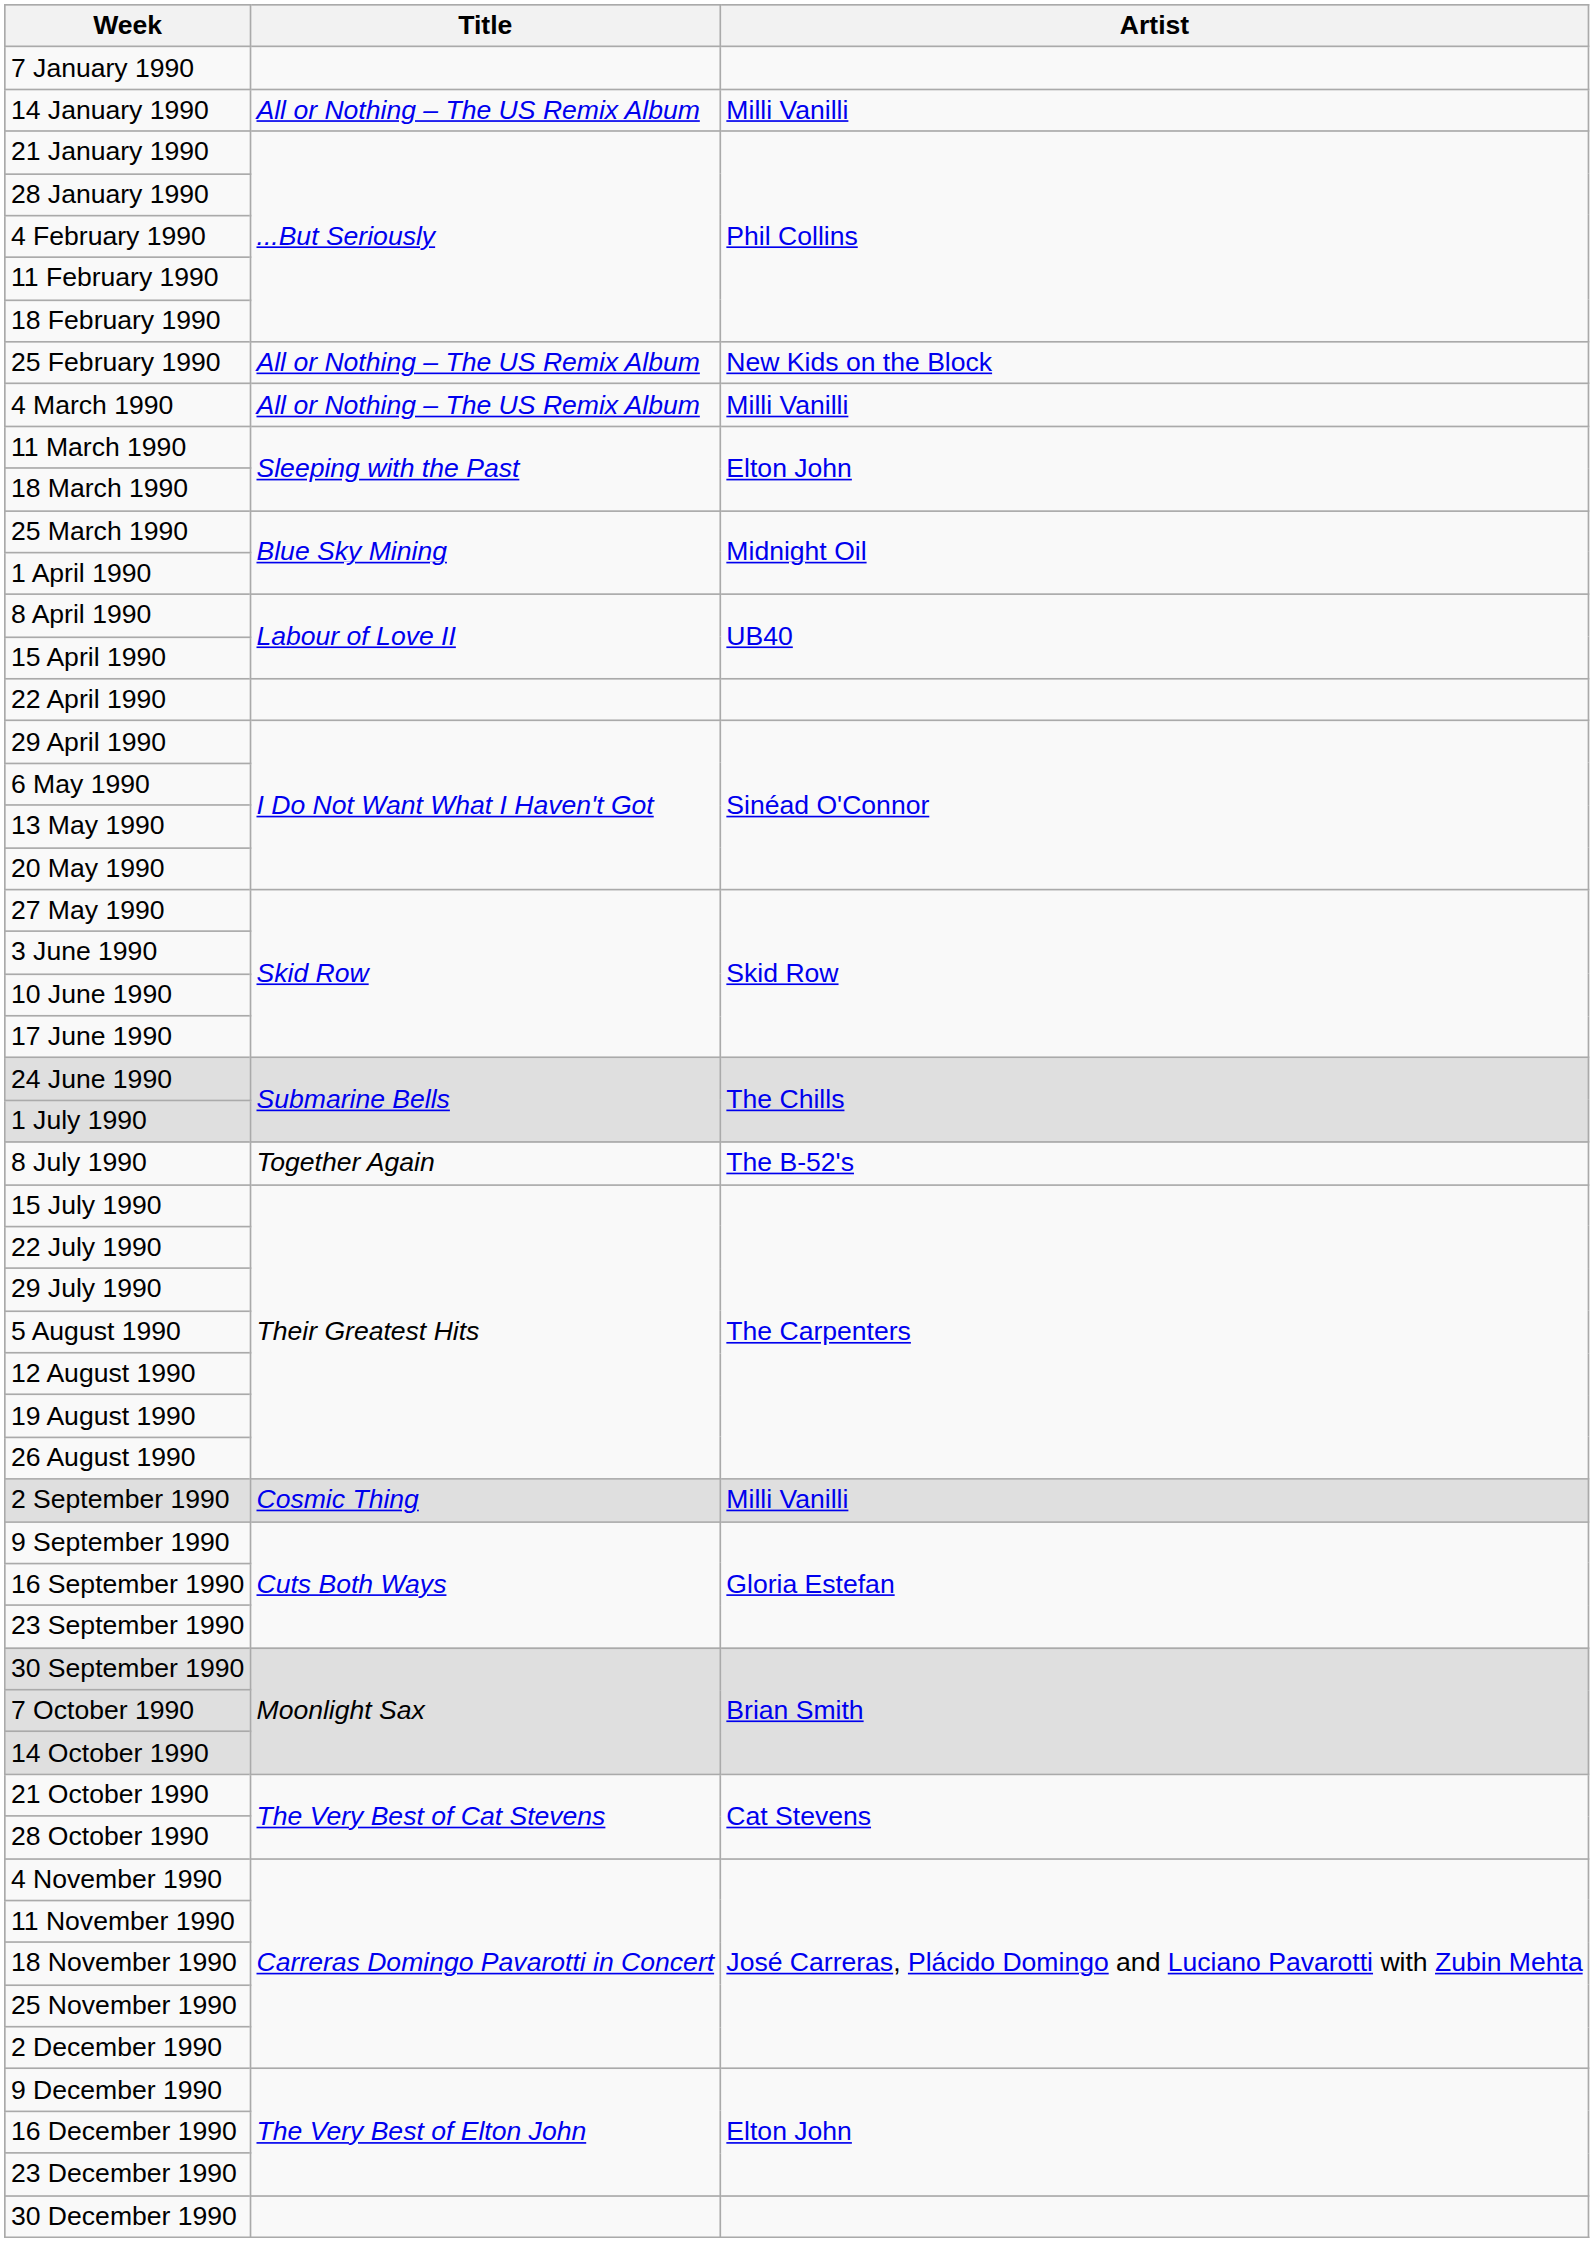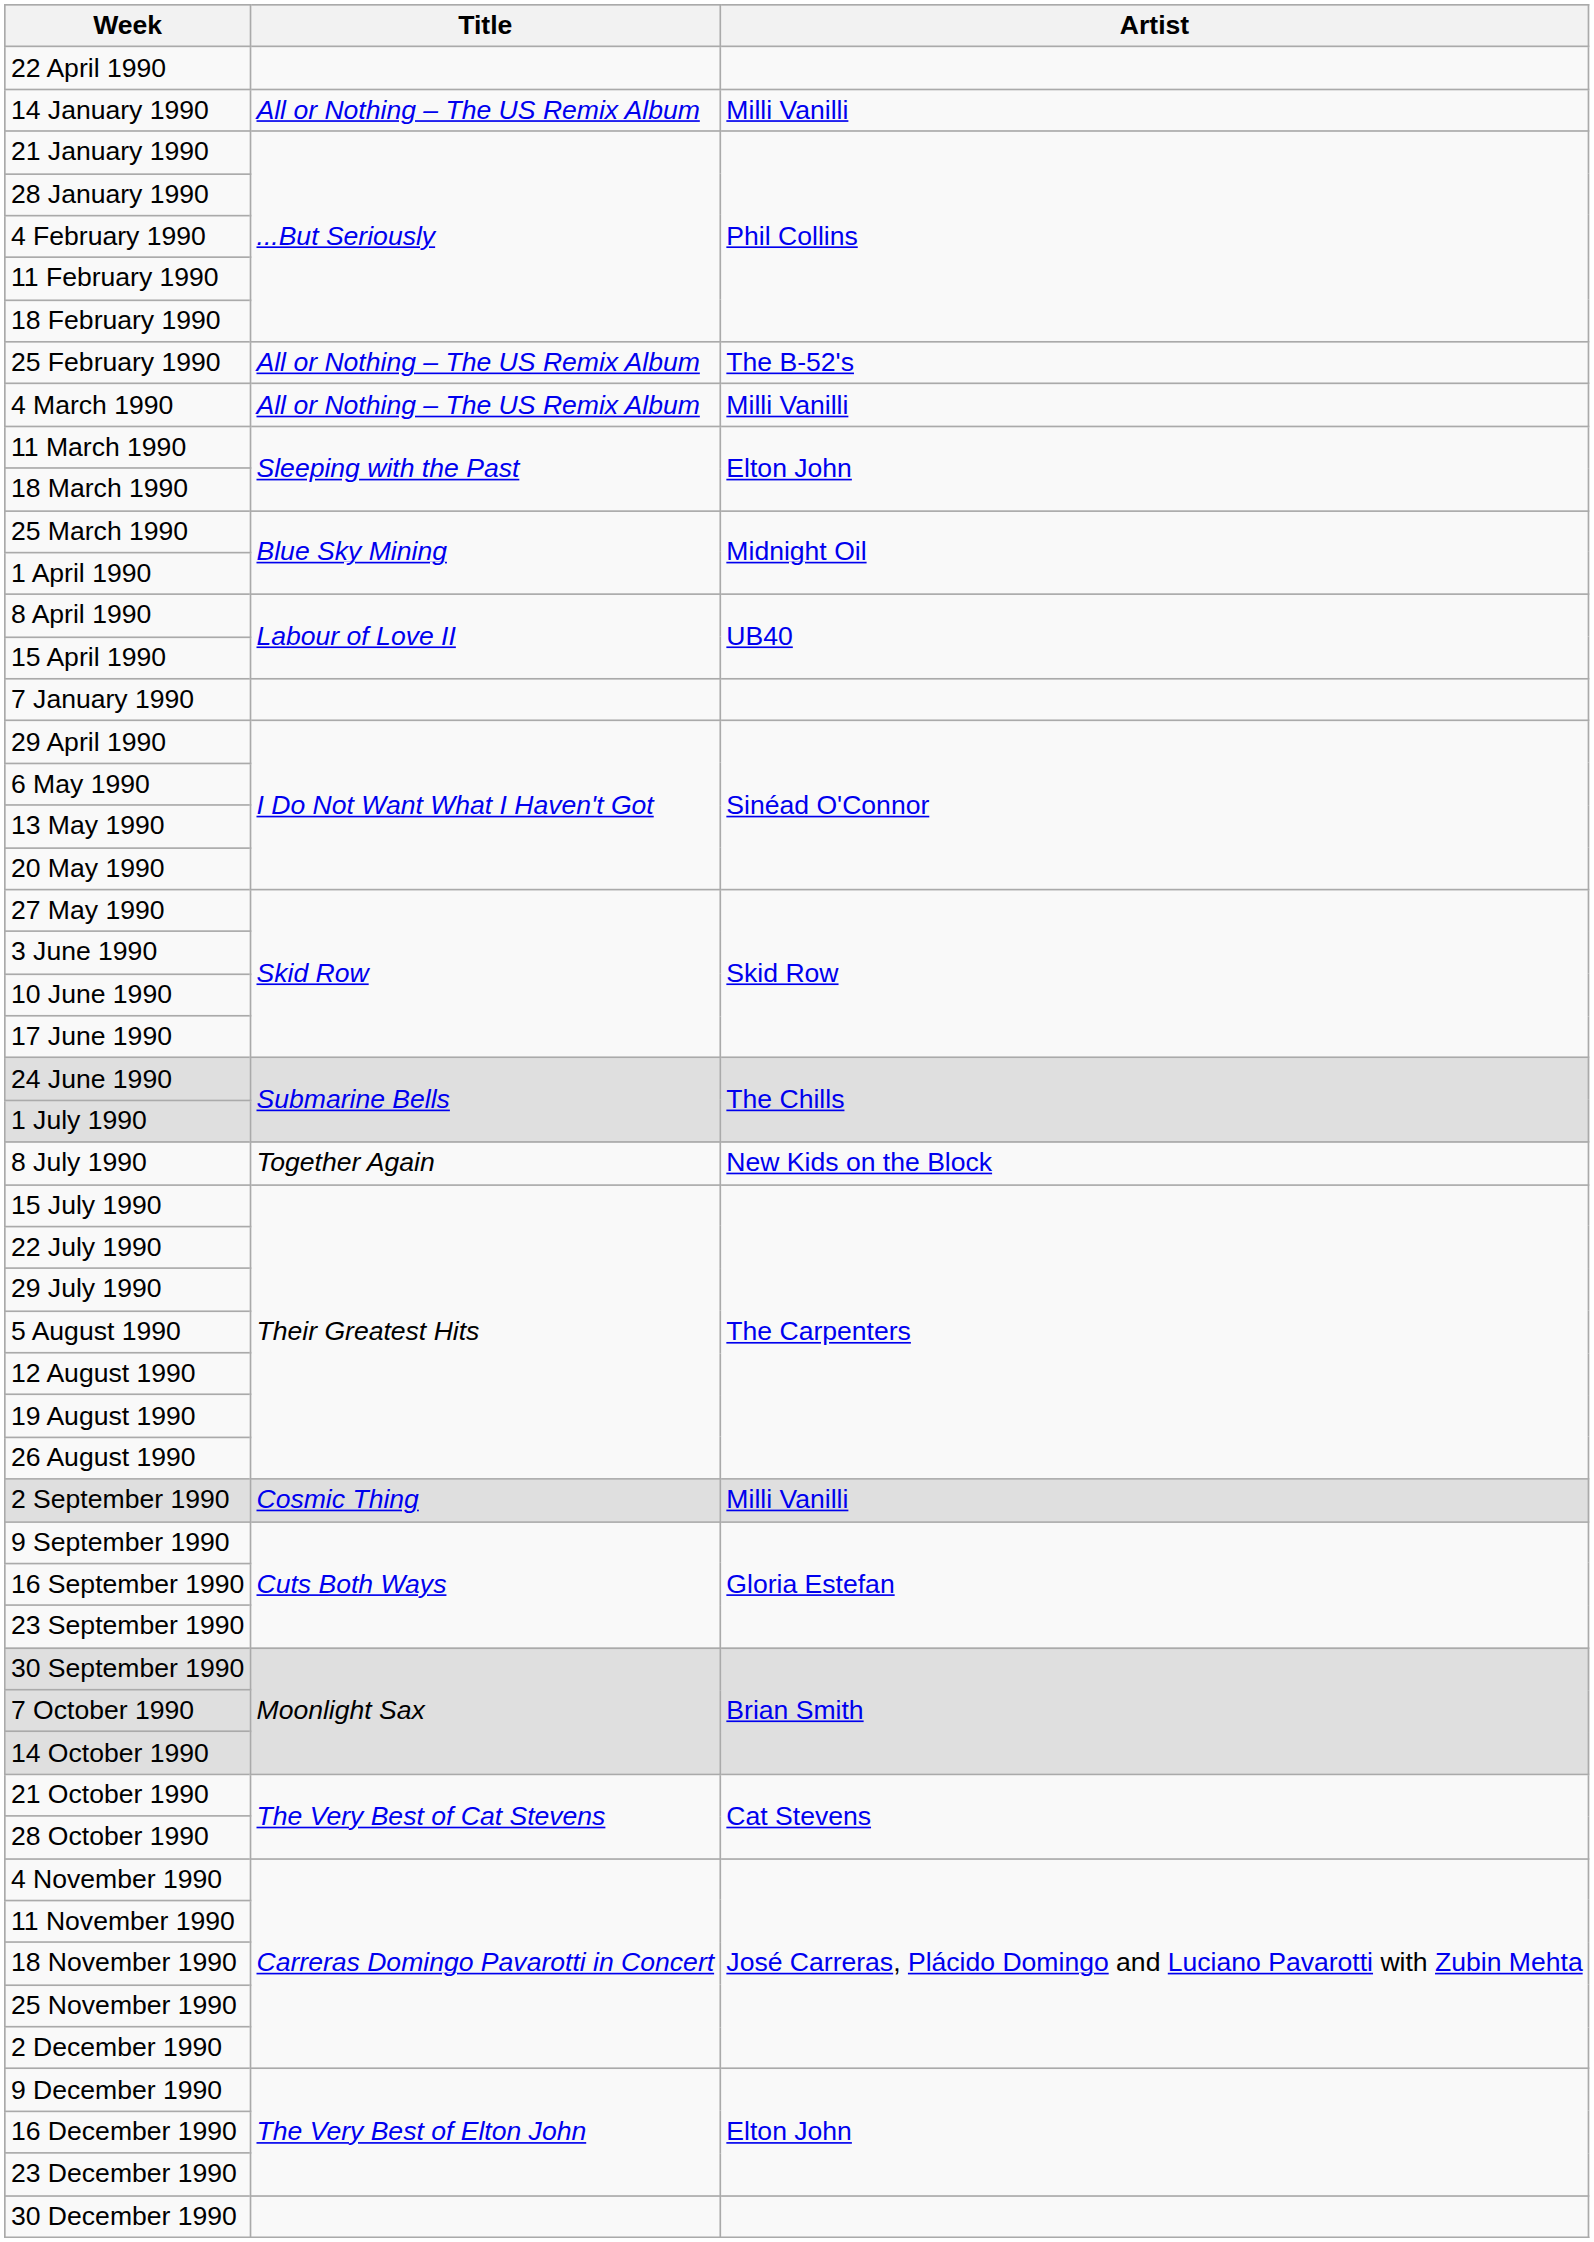 <table class="wikitable">
 <tr>
 <th>Week</th>
 <th>Title</th>
 <th>Artist</th>
 </tr>
 <tr>
-<td>7 January 1990</td>
+<td>22 April 1990</td>
 <td></td>
 <td></td>
 </tr>
 <tr>
 <td>14 January 1990</td>
 <td rowspan="1"><em><a href='#'>All or Nothing – The US Remix Album</a></em></td>
 <td rowspan="1"><a href='#'>Milli Vanilli</a></td>
 </tr>
 <tr>
 <td>21 January 1990</td>
 <td rowspan="5"><em><a href='#'>...But Seriously</a></em></td>
 <td rowspan="5"><a href='#'>Phil Collins</a></td>
 </tr>
 <tr>
 <td>28 January 1990</td>
 </tr>
 <tr>
 <td>4 February 1990</td>
 </tr>
 <tr>
 <td>11 February 1990</td>
 </tr>
 <tr>
 <td>18 February 1990</td>
 </tr>
 <tr>
 <td>25 February 1990</td>
 <td rowspan="1"><em><a href='#'>All or Nothing – The US Remix Album</a></em></td>
-<td rowspan="1"><a href='#'>New Kids on the Block</a></td>
+<td rowspan="1"><a href='#'>The B-52's</a></td>
 </tr>
 <tr>
 <td>4 March 1990</td>
 <td rowspan="1"><em><a href='#'>All or Nothing – The US Remix Album</a></em></td>
 <td rowspan="1"><a href='#'>Milli Vanilli</a></td>
 </tr>
 <tr>
 <td>11 March 1990</td>
 <td rowspan="2"><em><a href='#'>Sleeping with the Past</a></em></td>
 <td rowspan="2"><a href='#'>Elton John</a></td>
 </tr>
 <tr>
 <td>18 March 1990</td>
 </tr>
 <tr>
 <td>25 March 1990</td>
 <td rowspan="2"><em><a href='#'>Blue Sky Mining</a></em></td>
 <td rowspan="2"><a href='#'>Midnight Oil</a></td>
 </tr>
 <tr>
 <td>1 April 1990</td>
 </tr>
 <tr>
 <td>8 April 1990</td>
 <td rowspan="2"><em><a href='#'>Labour of Love II</a></em></td>
 <td rowspan="2"><a href='#'>UB40</a></td>
 </tr>
 <tr>
 <td>15 April 1990</td>
 </tr>
 <tr>
-<td>22 April 1990</td>
+<td>7 January 1990</td>
 <td></td>
 <td></td>
 </tr>
 <tr>
 <td>29 April 1990</td>
 <td rowspan="4"><em><a href='#'>I Do Not Want What I Haven't Got</a></em></td>
 <td rowspan="4"><a href='#'>Sinéad O'Connor</a></td>
 </tr>
 <tr>
 <td>6 May 1990</td>
 </tr>
 <tr>
 <td>13 May 1990</td>
 </tr>
 <tr>
 <td>20 May 1990</td>
 </tr>
 <tr>
 <td>27 May 1990</td>
 <td rowspan="4"><em><a href='#'>Skid Row</a></em></td>
 <td rowspan="4"><a href='#'>Skid Row</a></td>
 </tr>
 <tr>
 <td>3 June 1990</td>
 </tr>
 <tr>
 <td>10 June 1990</td>
 </tr>
 <tr>
 <td>17 June 1990</td>
 </tr>
 <tr bgcolor="#DFDFDF">
 <td>24 June 1990</td>
 <td rowspan="2"><em><a href='#'>Submarine Bells</a></em></td>
 <td rowspan="2"><a href='#'>The Chills</a></td>
 </tr>
 <tr bgcolor="#DFDFDF">
 <td>1 July 1990</td>
 </tr>
 <tr>
 <td>8 July 1990</td>
 <td rowspan="1"><em>Together Again</em></td>
-<td rowspan="1"><a href='#'>The B-52's</a></td>
+<td rowspan="1"><a href='#'>New Kids on the Block</a></td>
 </tr>
 <tr>
 <td>15 July 1990</td>
 <td rowspan="7"><em>Their Greatest Hits</em></td>
 <td rowspan="7"><a href='#'>The Carpenters</a></td>
 </tr>
 <tr>
 <td>22 July 1990</td>
 </tr>
 <tr>
 <td>29 July 1990</td>
 </tr>
 <tr>
 <td>5 August 1990</td>
 </tr>
 <tr>
 <td>12 August 1990</td>
 </tr>
 <tr>
 <td>19 August 1990</td>
 </tr>
 <tr>
 <td>26 August 1990</td>
 </tr>
 <tr bgcolor="#DFDFDF">
 <td>2 September 1990</td>
 <td rowspan="1"><em><a href='#'>Cosmic Thing</a></em></td>
 <td rowspan="1"><a href='#'>Milli Vanilli</a></td>
 </tr>
 <tr>
 <td>9 September 1990</td>
 <td rowspan="3"><em><a href='#'>Cuts Both Ways</a></em></td>
 <td rowspan="3"><a href='#'>Gloria Estefan</a></td>
 </tr>
 <tr>
 <td>16 September 1990</td>
 </tr>
 <tr>
 <td>23 September 1990</td>
 </tr>
 <tr bgcolor="#DFDFDF">
 <td>30 September 1990</td>
 <td rowspan="3"><em>Moonlight Sax</em></td>
 <td rowspan="3"><a href='#'>Brian Smith</a></td>
 </tr>
 <tr bgcolor="#DFDFDF">
 <td>7 October 1990</td>
 </tr>
 <tr bgcolor="#DFDFDF">
 <td>14 October 1990</td>
 </tr>
 <tr>
 <td>21 October 1990</td>
 <td rowspan="2"><em><a href='#'>The Very Best of Cat Stevens</a></em></td>
 <td rowspan="2"><a href='#'>Cat Stevens</a></td>
 </tr>
 <tr>
 <td>28 October 1990</td>
 </tr>
 <tr>
 <td>4 November 1990</td>
 <td rowspan="5"><em><a href='#'>Carreras Domingo Pavarotti in Concert</a></em></td>
 <td rowspan="5"><a href='#'>José Carreras</a>, <a href='#'>Plácido Domingo</a> and <a href='#'>Luciano Pavarotti</a> with <a href='#'>Zubin Mehta</a></td>
 </tr>
 <tr>
 <td>11 November 1990</td>
 </tr>
 <tr>
 <td>18 November 1990</td>
 </tr>
 <tr>
 <td>25 November 1990</td>
 </tr>
 <tr>
 <td>2 December 1990</td>
 </tr>
 <tr>
 <td>9 December 1990</td>
 <td rowspan="3"><em><a href='#'>The Very Best of Elton John</a></em></td>
 <td rowspan="3"><a href='#'>Elton John</a></td>
 </tr>
 <tr>
 <td>16 December 1990</td>
 </tr>
 <tr>
 <td>23 December 1990</td>
 </tr>
 <tr>
 <td>30 December 1990</td>
 <td></td>
 <td></td>
 </tr>
 <tr bgcolor="#CCCCCC">
 </tr>
 </table>
